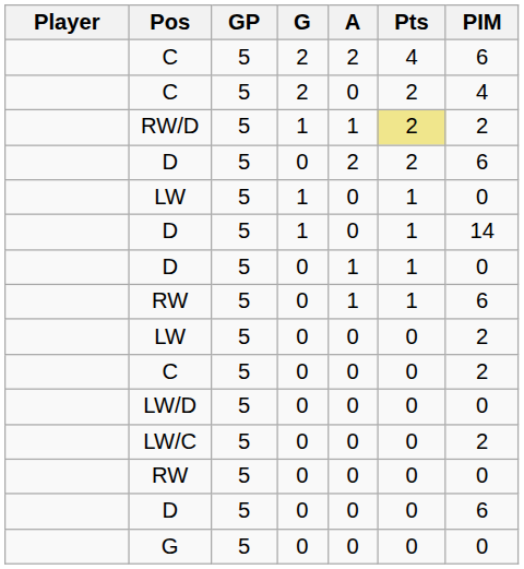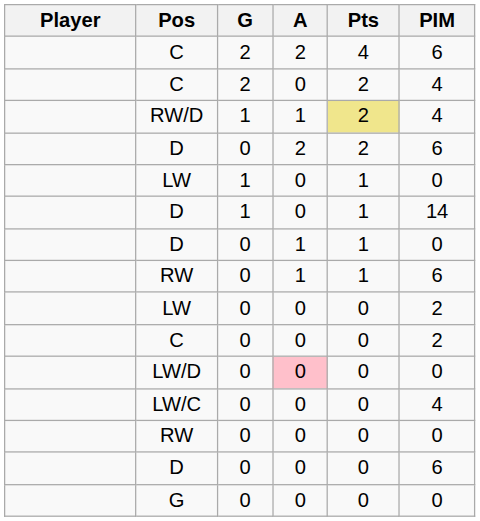 <table class="wikitable sortable" width="60%">
 <tr ALIGN="center">
 <th bgcolor="#DDDDFF" width="10%">Player</th>
 <th bgcolor="#DDDDFF" width="3%" title="Position">Pos</th>
-<th bgcolor="#DDDDFF" width="5%" title="Games played">GP</th>
 <th bgcolor="#DDDDFF" width="5%" title="Goals">G</th>
 <th bgcolor="#DDDDFF" width="5%" title="Assists">A</th>
 <th bgcolor="#DDDDFF" width="5%" title="Points">Pts</th>
 <th bgcolor="#DDDDFF" width="5%" title="Penalties in Minutes">PIM</th>
 </tr>
 <tr align="center">
 <td align="right"></td>
 <td>C</td>
-<td>5</td>
 <td>2</td>
 <td>2</td>
 <td>4</td>
 <td>6</td>
 </tr>
 <tr align="center">
 <td align="right"></td>
 <td>C</td>
-<td>5</td>
 <td>2</td>
 <td>0</td>
 <td>2</td>
 <td>4</td>
 </tr>
 <tr align="center">
 <td align="right"></td>
 <td>RW/D</td>
-<td>5</td>
 <td>1</td>
 <td>1</td>
 <td style="background: khaki;">2</td>
-<td>2</td>
+<td>4</td>
 </tr>
 <tr align="center">
 <td align="right"></td>
 <td>D</td>
-<td>5</td>
 <td>0</td>
 <td>2</td>
 <td>2</td>
 <td>6</td>
 </tr>
 <tr align="center">
 <td align="right"></td>
 <td>LW</td>
-<td>5</td>
 <td>1</td>
 <td>0</td>
 <td>1</td>
 <td>0</td>
 </tr>
 <tr align="center">
 <td align="right"></td>
 <td>D</td>
-<td>5</td>
 <td>1</td>
 <td>0</td>
 <td>1</td>
 <td>14</td>
 </tr>
 <tr align="center">
 <td align="right"></td>
 <td>D</td>
-<td>5</td>
 <td>0</td>
 <td>1</td>
 <td>1</td>
 <td>0</td>
 </tr>
 <tr align="center">
 <td align="right"></td>
 <td>RW</td>
-<td>5</td>
 <td>0</td>
 <td>1</td>
 <td>1</td>
 <td>6</td>
 </tr>
 <tr align="center">
 <td align="right"></td>
 <td>LW</td>
-<td>5</td>
 <td>0</td>
 <td>0</td>
 <td>0</td>
 <td>2</td>
 </tr>
 <tr align="center">
 <td align="right"></td>
 <td>C</td>
-<td>5</td>
 <td>0</td>
 <td>0</td>
 <td>0</td>
 <td>2</td>
 </tr>
 <tr align="center">
 <td align="right"></td>
 <td>LW/D</td>
-<td>5</td>
 <td>0</td>
-<td>0</td>
+<td style="background: pink;">0</td>
 <td>0</td>
 <td>0</td>
 </tr>
 <tr align="center">
 <td align="right"></td>
 <td>LW/C</td>
-<td>5</td>
 <td>0</td>
 <td>0</td>
 <td>0</td>
-<td>2</td>
+<td>4</td>
 </tr>
 <tr align="center">
 <td align="right"></td>
 <td>RW</td>
-<td>5</td>
 <td>0</td>
 <td>0</td>
 <td>0</td>
 <td>0</td>
 </tr>
 <tr align="center">
 <td align="right"></td>
 <td>D</td>
-<td>5</td>
 <td>0</td>
 <td>0</td>
 <td>0</td>
 <td>6</td>
 </tr>
 <tr align="center">
 <td align="right"></td>
 <td>G</td>
-<td>5</td>
 <td>0</td>
 <td>0</td>
 <td>0</td>
 <td>0</td>
 </tr>
 </table>
